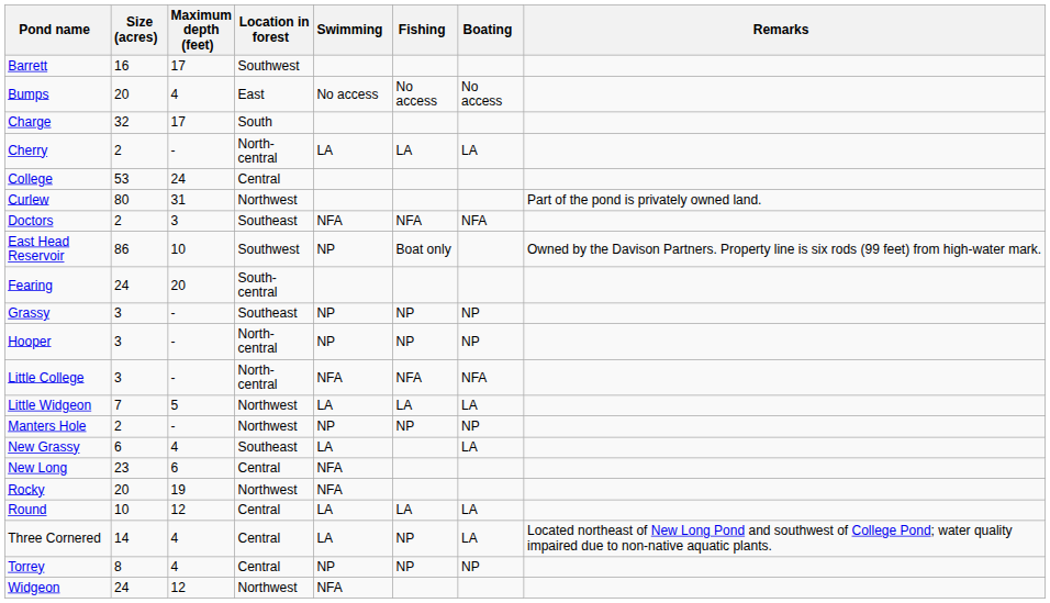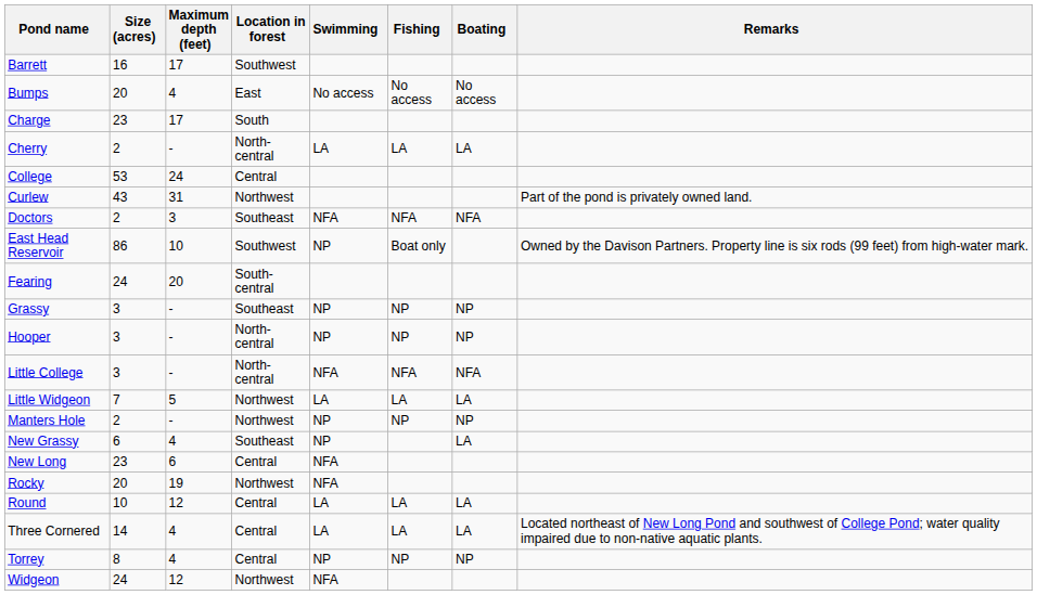 <table class="wikitable sortable" style="width:100%">
 <tr>
 <th width="*"><strong>Pond name</strong>  </th>
 <th width="*"><strong>Size <br>(acres)</strong>  </th>
 <th width="*"><strong>Maximum <br>depth <br>(feet)</strong>  </th>
 <th width="*"><strong>Location in <br>forest</strong>  </th>
 <th width="*" class="unsortable"><strong>Swimming</strong>  </th>
 <th width="*" class="unsortable"><strong>Fishing</strong>  </th>
 <th width="*" class="unsortable"><strong>Boating</strong>  </th>
 <th width="*" class="unsortable"><strong>Remarks</strong>  </th>
 </tr>
 <tr ->
 <td><a href='#'>Barrett</a></td>
 <td>16</td>
 <td>17</td>
 <td>Southwest</td>
 <td></td>
 <td></td>
 <td></td>
 <td></td>
 </tr>
 <tr ->
 <td><a href='#'>Bumps</a></td>
 <td>20</td>
 <td>4</td>
 <td>East</td>
 <td>No access</td>
 <td>No access</td>
 <td>No access</td>
 <td></td>
 </tr>
 <tr ->
 <td><a href='#'>Charge</a></td>
-<td>32</td>
+<td>23</td>
 <td>17</td>
 <td>South</td>
 <td></td>
 <td></td>
 <td></td>
 <td></td>
 </tr>
 <tr ->
 <td><a href='#'>Cherry</a></td>
 <td>2</td>
 <td>-</td>
 <td>North-central</td>
 <td>LA</td>
 <td>LA</td>
 <td>LA</td>
 <td></td>
 </tr>
 <tr ->
 <td><a href='#'>College</a></td>
 <td>53</td>
 <td>24</td>
 <td>Central</td>
 <td></td>
 <td></td>
 <td></td>
 <td></td>
 </tr>
 <tr ->
 <td><a href='#'>Curlew</a></td>
-<td>80</td>
+<td>43</td>
 <td>31</td>
 <td>Northwest</td>
 <td></td>
 <td></td>
 <td></td>
 <td>Part of the pond is privately owned land.</td>
 </tr>
 <tr ->
 <td><a href='#'>Doctors</a></td>
 <td>2</td>
 <td>3</td>
 <td>Southeast</td>
 <td>NFA</td>
 <td>NFA</td>
 <td>NFA</td>
 <td></td>
 </tr>
 <tr ->
 <td><a href='#'>East Head Reservoir</a></td>
 <td>86</td>
 <td>10</td>
 <td>Southwest</td>
 <td>NP</td>
 <td>Boat only</td>
 <td></td>
 <td>Owned by the Davison Partners. Property line is six rods (99 feet) from high-water mark.</td>
 </tr>
 <tr ->
 <td><a href='#'>Fearing</a></td>
 <td>24</td>
 <td>20</td>
 <td>South-central</td>
 <td></td>
 <td></td>
 <td></td>
 <td></td>
 </tr>
 <tr ->
 <td><a href='#'>Grassy</a></td>
 <td>3</td>
 <td>-</td>
 <td>Southeast</td>
 <td>NP</td>
 <td>NP</td>
 <td>NP</td>
 <td></td>
 </tr>
 <tr ->
 <td><a href='#'>Hooper</a></td>
 <td>3</td>
 <td>-</td>
 <td>North-central</td>
 <td>NP</td>
 <td>NP</td>
 <td>NP</td>
 <td></td>
 </tr>
 <tr ->
 <td><a href='#'>Little College</a></td>
 <td>3</td>
 <td>-</td>
 <td>North-central</td>
 <td>NFA</td>
 <td>NFA</td>
 <td>NFA</td>
 <td></td>
 </tr>
 <tr ->
 <td><a href='#'>Little Widgeon</a></td>
 <td>7</td>
 <td>5</td>
 <td>Northwest</td>
 <td>LA</td>
 <td>LA</td>
 <td>LA</td>
 <td></td>
 </tr>
 <tr ->
 <td><a href='#'>Manters Hole</a></td>
 <td>2</td>
 <td>-</td>
 <td>Northwest</td>
 <td>NP</td>
 <td>NP</td>
 <td>NP</td>
 <td></td>
 </tr>
 <tr ->
 <td><a href='#'>New Grassy</a></td>
 <td>6</td>
 <td>4</td>
 <td>Southeast</td>
-<td>LA</td>
+<td>NP</td>
 <td></td>
 <td>LA</td>
 <td></td>
 </tr>
 <tr ->
 <td><a href='#'>New Long</a></td>
 <td>23</td>
 <td>6</td>
 <td>Central</td>
 <td>NFA</td>
 <td></td>
 <td></td>
 <td></td>
 </tr>
 <tr ->
 <td><a href='#'>Rocky</a></td>
 <td>20</td>
 <td>19</td>
 <td>Northwest</td>
 <td>NFA</td>
 <td></td>
 <td></td>
 <td></td>
 </tr>
 <tr ->
 <td><a href='#'>Round</a></td>
 <td>10</td>
 <td>12</td>
 <td>Central</td>
 <td>LA</td>
 <td>LA</td>
 <td>LA</td>
 <td></td>
 </tr>
 <tr ->
 <td>Three Cornered</td>
 <td>14</td>
 <td>4</td>
 <td>Central</td>
 <td>LA</td>
-<td>NP</td>
+<td>LA</td>
 <td>LA</td>
 <td>Located northeast of <a href='#'>New Long Pond</a> and southwest of <a href='#'>College Pond</a>; water quality impaired due to non-native aquatic plants.</td>
 </tr>
 <tr ->
 <td><a href='#'>Torrey</a></td>
 <td>8</td>
 <td>4</td>
 <td>Central</td>
 <td>NP</td>
 <td>NP</td>
 <td>NP</td>
 <td></td>
 </tr>
 <tr ->
 <td><a href='#'>Widgeon</a></td>
 <td>24</td>
 <td>12</td>
 <td>Northwest</td>
 <td>NFA</td>
 <td></td>
 <td></td>
 <td></td>
 </tr>
 </table>
